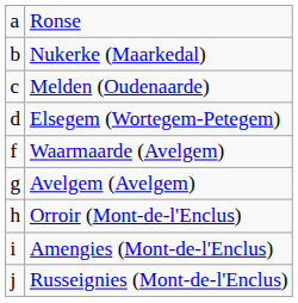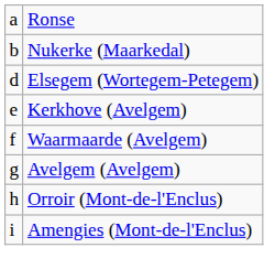 <table class="wikitable">
 <tr>
 <td>a</td>
 <td><a href='#'>Ronse</a></td>
 </tr>
 <tr>
 <td>b</td>
 <td><a href='#'>Nukerke</a> (<a href='#'>Maarkedal</a>)</td>
 </tr>
 <tr>
-<td>c</td>
-<td><a href='#'>Melden</a> (<a href='#'>Oudenaarde</a>)</td>
+<td>d</td>
+<td><a href='#'>Elsegem</a> (<a href='#'>Wortegem-Petegem</a>)</td>
 </tr>
 <tr>
-<td>d</td>
-<td><a href='#'>Elsegem</a> (<a href='#'>Wortegem-Petegem</a>)</td>
+<td>e</td>
+<td><a href='#'>Kerkhove</a> (<a href='#'>Avelgem</a>)</td>
 </tr>
 <tr>
 <td>f</td>
 <td><a href='#'>Waarmaarde</a> (<a href='#'>Avelgem</a>)</td>
 </tr>
 <tr>
 <td>g</td>
 <td><a href='#'>Avelgem</a> (<a href='#'>Avelgem</a>)</td>
 </tr>
 <tr>
 <td>h</td>
 <td><a href='#'>Orroir</a> (<a href='#'>Mont-de-l'Enclus</a>)</td>
 </tr>
 <tr>
 <td>i</td>
 <td><a href='#'>Amengies</a> (<a href='#'>Mont-de-l'Enclus</a>)</td>
 </tr>
-<tr>
-<td>j</td>
-<td><a href='#'>Russeignies</a> (<a href='#'>Mont-de-l'Enclus</a>)</td>
-</tr>
 </table>
